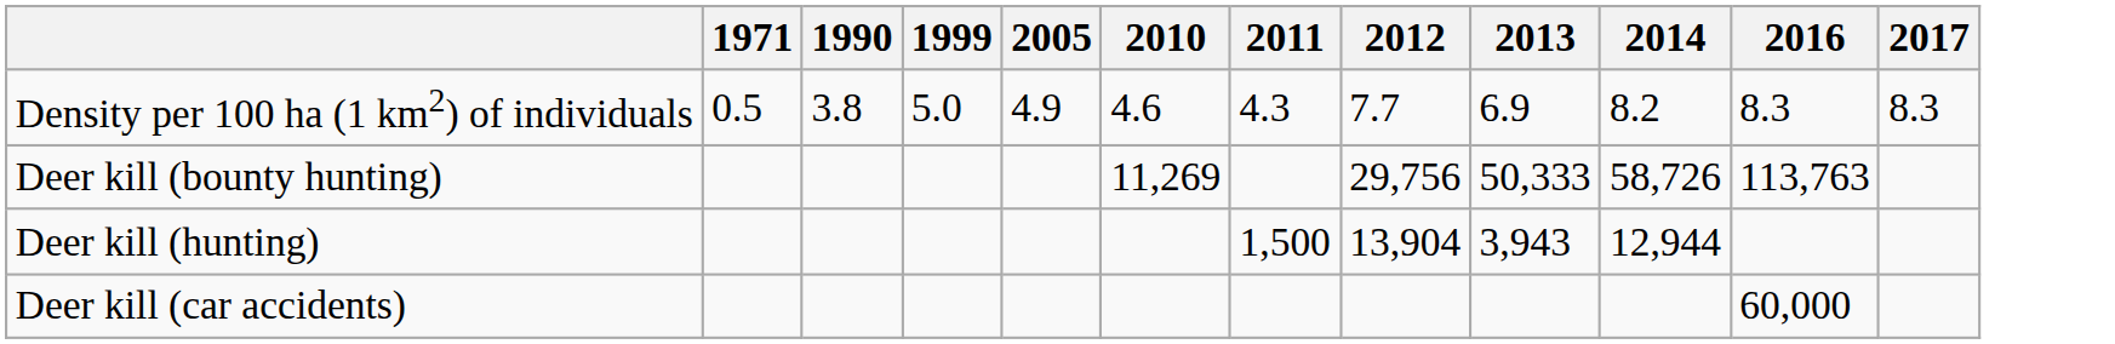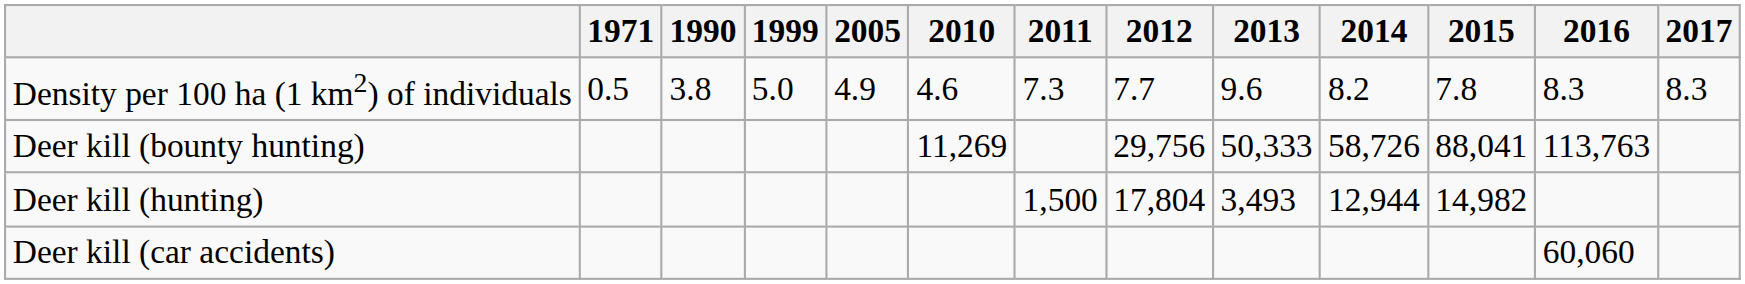 <table class="wikitable">
 <tr>
 <th></th>
 <th>1971</th>
 <th>1990</th>
 <th>1999</th>
 <th>2005</th>
 <th>2010</th>
 <th>2011</th>
 <th>2012</th>
 <th>2013</th>
 <th>2014</th>
+<th>2015</th>
 <th>2016</th>
 <th>2017</th>
 </tr>
 <tr>
 <td>Density per 100 ha (1 km<sup>2</sup>) of individuals</td>
 <td>0.5</td>
 <td>3.8</td>
 <td>5.0</td>
 <td>4.9</td>
 <td>4.6</td>
-<td>4.3</td>
+<td>7.3</td>
 <td>7.7</td>
-<td>6.9</td>
+<td>9.6</td>
 <td>8.2</td>
+<td>7.8</td>
 <td>8.3</td>
 <td>8.3</td>
 </tr>
 <tr>
 <td>Deer kill (bounty hunting)</td>
 <td></td>
 <td></td>
 <td></td>
 <td></td>
 <td>11,269</td>
 <td></td>
 <td>29,756</td>
 <td>50,333</td>
 <td>58,726</td>
+<td>88,041</td>
 <td>113,763</td>
 <td></td>
 </tr>
 <tr>
 <td>Deer kill (hunting)</td>
 <td></td>
 <td></td>
 <td></td>
 <td></td>
 <td></td>
 <td>1,500</td>
-<td>13,904</td>
-<td>3,943</td>
+<td>17,804</td>
+<td>3,493</td>
 <td>12,944</td>
+<td>14,982</td>
 <td></td>
 <td></td>
 </tr>
 <tr>
 <td>Deer kill (car accidents)</td>
 <td></td>
 <td></td>
 <td></td>
 <td></td>
 <td></td>
 <td></td>
 <td></td>
 <td></td>
 <td></td>
-<td>60,000</td>
+<td></td>
+<td>60,060</td>
 <td></td>
 </tr>
 </table>
